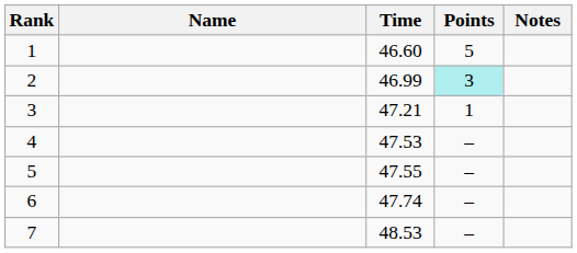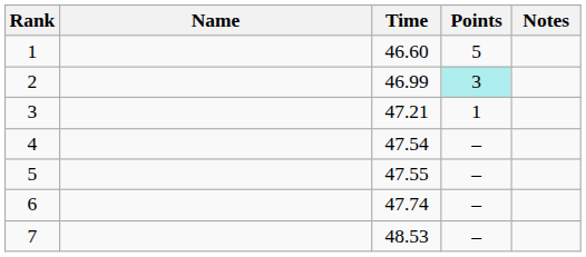 <table class="wikitable" style="text-align:center">
 <tr>
 <th>Rank</th>
 <th style="width:250px;">Name</th>
 <th style="width:50px;">Time</th>
 <th style="width:50px;">Points</th>
 <th style="width:50px;">Notes</th>
 </tr>
 <tr>
 <td>1</td>
 <td style="text-align:left;"></td>
 <td>46.60</td>
 <td>5</td>
 <td></td>
 </tr>
 <tr>
 <td>2</td>
 <td style="text-align:left;"></td>
 <td>46.99</td>
 <td style="background: paleturquoise;">3</td>
 <td></td>
 </tr>
 <tr>
 <td>3</td>
 <td style="text-align:left;"> </td>
 <td>47.21</td>
 <td>1</td>
 <td></td>
 </tr>
 <tr>
 <td>4</td>
 <td style="text-align:left;"></td>
-<td>47.53</td>
+<td>47.54</td>
 <td>–</td>
 <td></td>
 </tr>
 <tr>
 <td>5</td>
 <td style="text-align:left;"> </td>
 <td>47.55</td>
 <td>–</td>
 <td></td>
 </tr>
 <tr>
 <td>6</td>
 <td style="text-align:left;"></td>
 <td>47.74</td>
 <td>–</td>
 <td></td>
 </tr>
 <tr>
 <td>7</td>
 <td style="text-align:left;"> </td>
 <td>48.53</td>
 <td>–</td>
 <td></td>
 </tr>
 </table>
